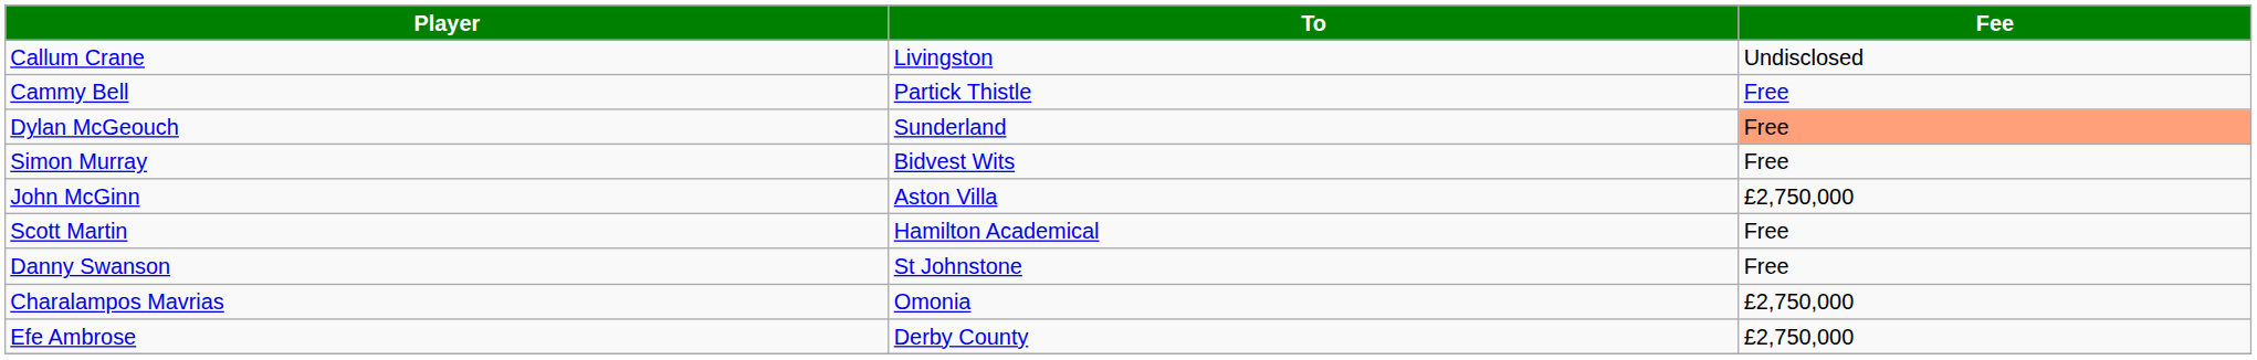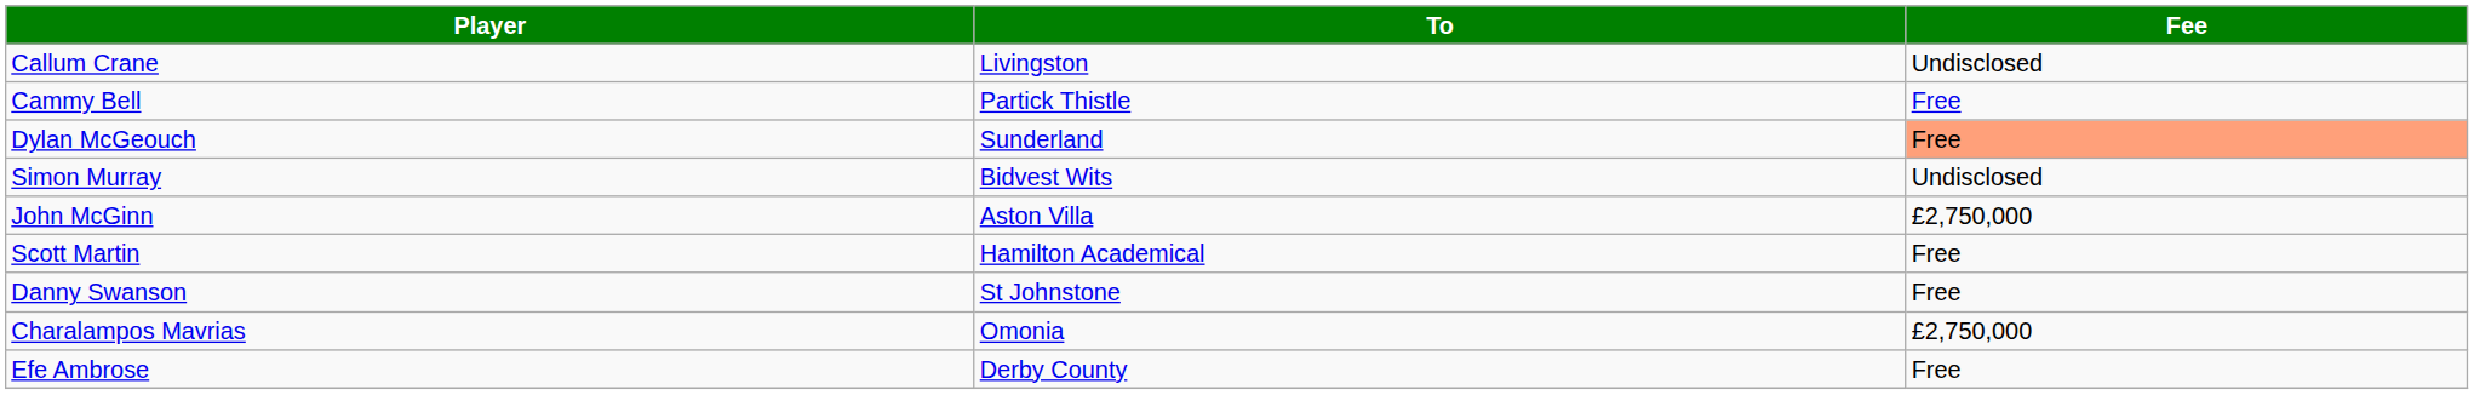 <table class="wikitable" style="text-align:center; font-size:95%;width:98%; text-align:left">
 <tr>
 <th style="background:#008000; color:white;"><strong>Player</strong></th>
 <th style="background:#008000; color:white;"><strong>To</strong></th>
 <th style="background:#008000; color:white;"><strong>Fee</strong></th>
 </tr>
 <tr>
 <td> <a href='#'>Callum Crane</a></td>
 <td> <a href='#'>Livingston</a></td>
 <td>Undisclosed</td>
 </tr>
 <tr>
 <td> <a href='#'>Cammy Bell</a></td>
 <td> <a href='#'>Partick Thistle</a></td>
 <td><a href='#'>Free</a></td>
 </tr>
 <tr>
 <td> <a href='#'>Dylan McGeouch</a></td>
 <td> <a href='#'>Sunderland</a></td>
 <td style="background: lightsalmon;">Free</td>
 </tr>
 <tr>
 <td> <a href='#'>Simon Murray</a></td>
 <td> <a href='#'>Bidvest Wits</a></td>
-<td>Free</td>
+<td>Undisclosed</td>
 </tr>
 <tr>
 <td> <a href='#'>John McGinn</a></td>
 <td> <a href='#'>Aston Villa</a></td>
 <td>£2,750,000</td>
 </tr>
 <tr>
 <td> <a href='#'>Scott Martin</a></td>
 <td> <a href='#'>Hamilton Academical</a></td>
 <td>Free</td>
 </tr>
 <tr>
 <td> <a href='#'>Danny Swanson</a></td>
 <td> <a href='#'>St Johnstone</a></td>
 <td>Free</td>
 </tr>
 <tr>
 <td> <a href='#'>Charalampos Mavrias</a></td>
 <td> <a href='#'>Omonia</a></td>
 <td>£2,750,000</td>
 </tr>
 <tr>
 <td> <a href='#'>Efe Ambrose</a></td>
 <td> <a href='#'>Derby County</a></td>
-<td>£2,750,000</td>
+<td>Free</td>
 </tr>
 <tr>
 </tr>
 </table>
